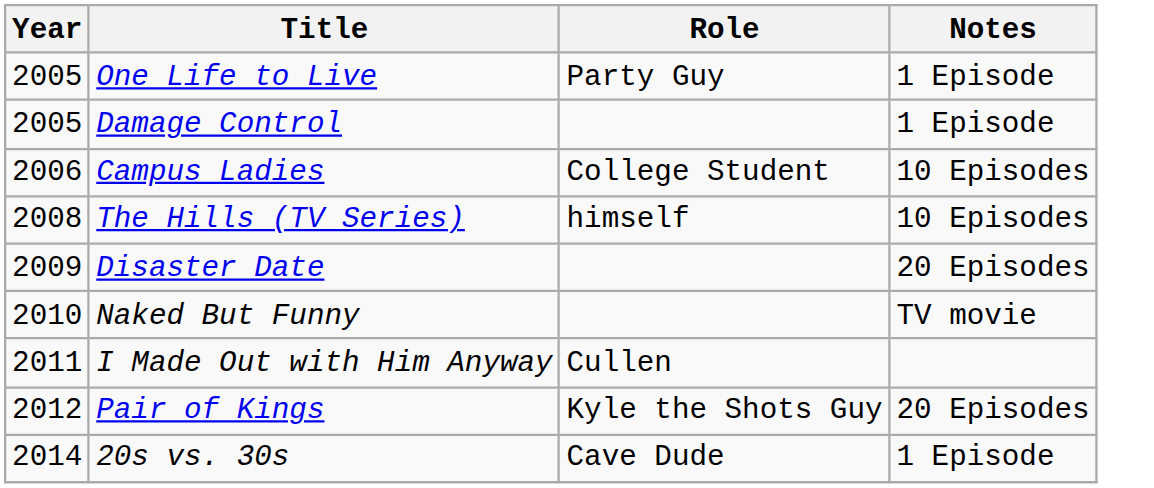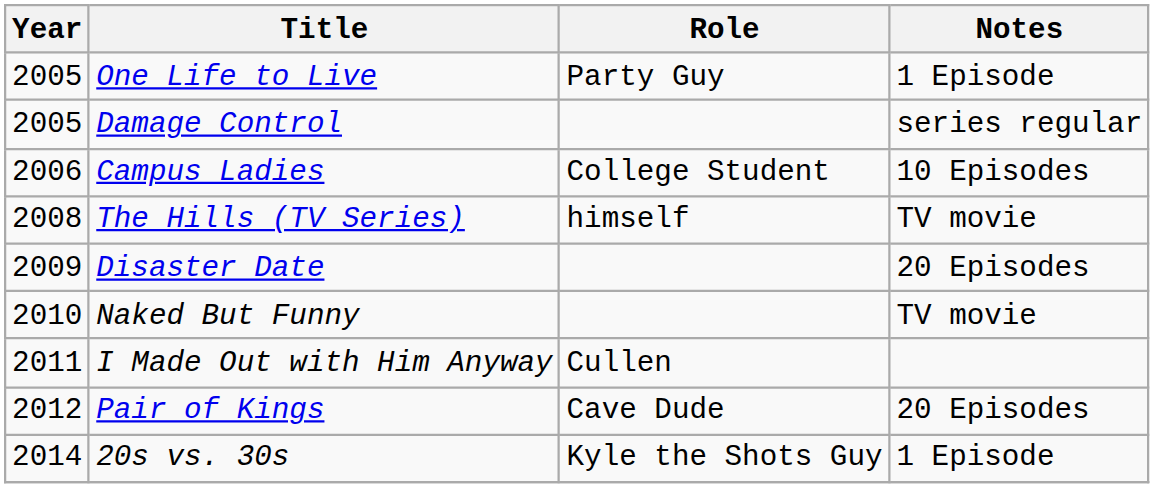 <table class="wikitable sortable">
 <tr>
 <th>Year</th>
 <th>Title</th>
 <th>Role</th>
 <th class="unsortable">Notes</th>
 </tr>
 <tr>
 <td>2005</td>
 <td><em><a href='#'>One Life to Live</a></em></td>
 <td>Party Guy</td>
 <td>1 Episode</td>
 </tr>
 <tr>
 <td>2005</td>
 <td><em><a href='#'>Damage Control</a></em></td>
 <td></td>
-<td>1 Episode</td>
+<td>series regular</td>
 </tr>
 <tr>
 <td>2006</td>
 <td><em><a href='#'>Campus Ladies</a></em></td>
 <td>College Student</td>
 <td>10 Episodes</td>
 </tr>
 <tr>
 <td>2008</td>
 <td><em><a href='#'>The Hills (TV Series)</a></em></td>
 <td>himself</td>
-<td>10 Episodes</td>
+<td>TV movie</td>
 </tr>
 <tr>
 <td>2009</td>
 <td><em><a href='#'>Disaster Date</a></em></td>
 <td></td>
 <td>20 Episodes</td>
 </tr>
 <tr>
 <td>2010</td>
 <td><em>Naked But Funny</em></td>
 <td></td>
 <td>TV movie</td>
 </tr>
 <tr>
 <td>2011</td>
 <td><em>I Made Out with Him Anyway</em></td>
 <td>Cullen</td>
 <td></td>
 </tr>
 <tr>
 <td>2012</td>
 <td><em><a href='#'>Pair of Kings</a></em></td>
-<td>Kyle the Shots Guy</td>
+<td>Cave Dude</td>
 <td>20 Episodes</td>
 </tr>
 <tr>
 <td>2014</td>
 <td><em>20s vs. 30s</em></td>
-<td>Cave Dude</td>
+<td>Kyle the Shots Guy</td>
 <td>1 Episode</td>
 </tr>
 <tr>
 </tr>
 </table>
